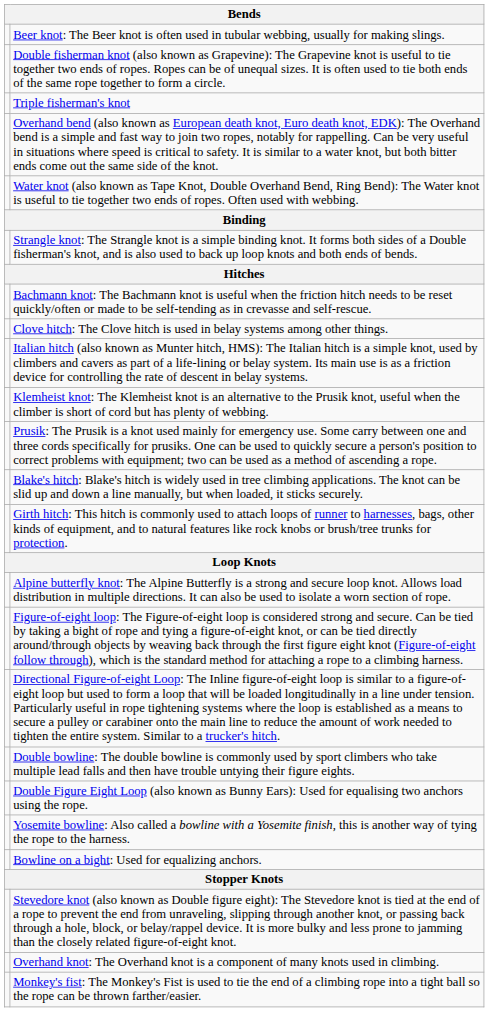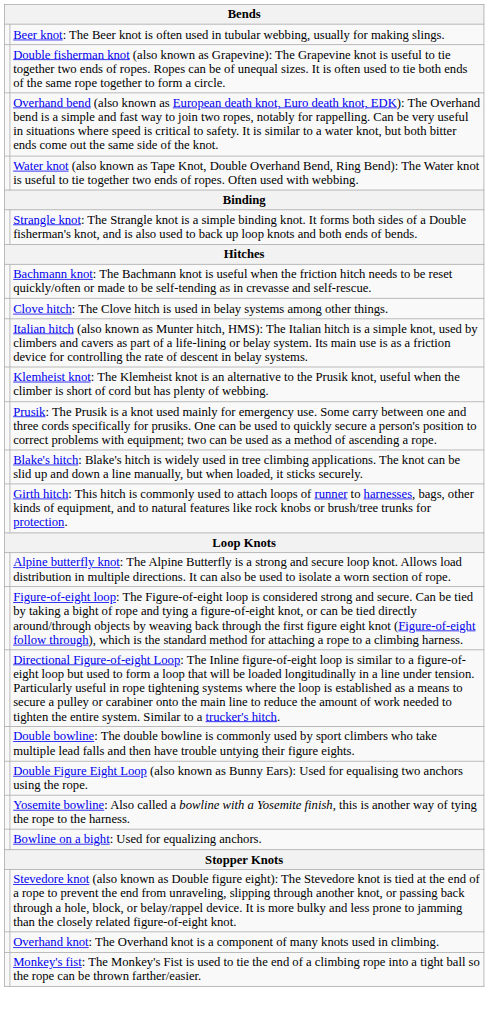 <table class="wikitable">
 <tr>
 <th colspan=2>Bends</th>
 </tr>
 <tr>
 <td></td>
 <td><a href='#'>Beer knot</a>: The Beer knot is often used in tubular webbing, usually for making slings.</td>
 </tr>
 <tr>
 <td></td>
 <td><a href='#'>Double fisherman knot</a> (also known as Grapevine): The Grapevine knot is useful to tie together two ends of ropes. Ropes can be of unequal sizes. It is often used to tie both ends of the same rope together to form a circle.</td>
-</tr>
-<tr>
-<td></td>
-<td><a href='#'>Triple fisherman's knot</a></td>
 </tr>
 <tr>
 <td></td>
 <td><a href='#'>Overhand bend</a> (also known as <a href='#'>European death knot, Euro death knot, EDK</a>): The Overhand bend is a simple and fast way to join two ropes, notably for rappelling. Can be very useful in situations where speed is critical to safety. It is similar to a water knot, but both bitter ends come out the same side of the knot.</td>
 </tr>
 <tr>
 <td></td>
 <td><a href='#'>Water knot</a> (also known as Tape Knot, Double Overhand Bend, Ring Bend): The Water knot is useful to tie together two ends of ropes. Often used with webbing.</td>
 </tr>
 <tr>
 <th colspan=2>Binding</th>
 </tr>
 <tr>
 <td></td>
 <td><a href='#'>Strangle knot</a>: The Strangle knot is a simple binding knot. It forms both sides of a Double fisherman's knot, and is also used to back up loop knots and both ends of bends.</td>
 </tr>
 <tr>
 <th colspan=2>Hitches</th>
 </tr>
 <tr>
 <td></td>
 <td><a href='#'>Bachmann knot</a>: The Bachmann knot is useful when the friction hitch needs to be reset quickly/often or made to be self-tending as in crevasse and self-rescue.</td>
 </tr>
 <tr>
 <td></td>
 <td><a href='#'>Clove hitch</a>: The Clove hitch is used in belay systems among other things.</td>
 </tr>
 <tr>
 <td></td>
 <td><a href='#'>Italian hitch</a> (also known as Munter hitch, HMS): The Italian hitch is a simple knot, used by climbers and cavers as part of a life-lining or belay system. Its main use is as a friction device for controlling the rate of descent in belay systems.</td>
 </tr>
 <tr>
 <td></td>
 <td><a href='#'>Klemheist knot</a>: The Klemheist knot is an alternative to the Prusik knot, useful when the climber is short of cord but has plenty of webbing.</td>
 </tr>
 <tr>
 <td></td>
 <td><a href='#'>Prusik</a>: The Prusik is a knot used mainly for emergency use. Some carry between one and three cords specifically for prusiks. One can be used to quickly secure a person's position to correct problems with equipment; two can be used as a method of ascending a rope.</td>
 </tr>
 <tr>
 <td></td>
 <td><a href='#'>Blake's hitch</a>: Blake's hitch is widely used in tree climbing applications.  The knot can be slid up and down a line manually, but when loaded, it sticks securely.</td>
 </tr>
 <tr>
 <td></td>
 <td><a href='#'>Girth hitch</a>: This hitch is commonly used to attach loops of <a href='#'>runner</a> to <a href='#'>harnesses</a>, bags, other kinds of equipment, and to natural features like rock knobs or brush/tree trunks for <a href='#'>protection</a>.</td>
 </tr>
 <tr>
 <th colspan=2>Loop Knots</th>
 </tr>
 <tr>
 <td></td>
 <td><a href='#'>Alpine butterfly knot</a>: The Alpine Butterfly is a strong and secure loop knot. Allows load distribution in multiple directions. It can also be used to isolate a worn section of rope.</td>
 </tr>
 <tr>
 <td></td>
 <td><a href='#'>Figure-of-eight loop</a>: The Figure-of-eight loop is considered strong and secure. Can be tied by taking a bight of rope and tying a figure-of-eight knot, or can be tied directly around/through objects by weaving back through the first figure eight knot (<a href='#'>Figure-of-eight follow through</a>), which is the standard method for attaching a rope to a climbing harness.</td>
 </tr>
 <tr>
 <td></td>
 <td><a href='#'>Directional Figure-of-eight Loop</a>: The Inline figure-of-eight loop is similar to a figure-of-eight loop but used to form a loop that will be loaded longitudinally in a line under tension. Particularly useful in rope tightening systems where the loop is established as a means to secure a pulley or carabiner onto the main line to reduce the amount of work needed to tighten the entire system. Similar to a <a href='#'>trucker's hitch</a>.</td>
 </tr>
 <tr>
 <td></td>
 <td><a href='#'>Double bowline</a>: The double bowline is commonly used by sport climbers who take multiple lead falls and then have trouble untying their figure eights.</td>
 </tr>
 <tr>
 <td></td>
 <td><a href='#'>Double Figure Eight Loop</a> (also known as Bunny Ears): Used for equalising two anchors using the rope.</td>
 </tr>
 <tr>
 <td></td>
 <td><a href='#'>Yosemite bowline</a>: Also called a <em>bowline with a Yosemite finish</em>, this is another way of tying the rope to the harness.</td>
 </tr>
 <tr>
 <td></td>
 <td><a href='#'>Bowline on a bight</a>: Used for equalizing anchors.</td>
 </tr>
 <tr>
 <th colspan=2>Stopper Knots</th>
 </tr>
 <tr>
 <td></td>
 <td><a href='#'>Stevedore knot</a> (also known as Double figure eight): The Stevedore knot is tied at the end of a rope to prevent the end from unraveling, slipping through another knot, or passing back through a hole, block, or belay/rappel device. It is more bulky and less prone to jamming than the closely related figure-of-eight knot.</td>
 </tr>
 <tr>
 <td></td>
 <td><a href='#'>Overhand knot</a>: The Overhand knot is a component of many knots used in climbing.</td>
 </tr>
 <tr>
 <td></td>
 <td><a href='#'>Monkey's fist</a>: The Monkey's Fist is used to tie the end of a climbing rope into a tight ball so the rope can be thrown farther/easier.</td>
 </tr>
 </table>
